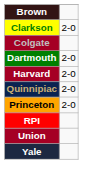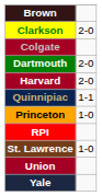 <table class="wikitable">
 <tr>
 </tr>
 <tr style="text-align:center;" bgcolor="">
 <td style="background:#321414;color:white"><strong>Brown</strong></td>
 <td></td>
 </tr>
 <tr style="text-align:center;" bgcolor="">
 <td style="background:yellow;color:green"><strong>Clarkson</strong></td>
 <td>2-0</td>
 </tr>
 <tr style="text-align:center;" bgcolor="">
 <td style="background:#a50024;color:silver"><strong>Colgate</strong></td>
 <td></td>
 </tr>
 <tr style="text-align:center;" bgcolor="">
 <td style="background:green;color:white"><strong>Dartmouth</strong></td>
 <td>2-0</td>
 </tr>
 <tr style="text-align:center;" bgcolor="">
 <td style="background:#a50024;color:#fff;"><strong>Harvard</strong></td>
 <td>2-0</td>
 </tr>
 <tr style="text-align:center;" bgcolor="">
 <td style="background:#0a2351;color: #c9b074"><strong>Quinnipiac</strong></td>
-<td>2-0</td>
+<td>1-1</td>
 </tr>
 <tr style="text-align:center;" bgcolor="">
 <td style="background:orange;color:black"><strong>Princeton</strong></td>
-<td>2-0</td>
+<td>1-0</td>
 </tr>
 <tr style="text-align:center;" bgcolor="">
 <td style="background:red;color:white"><strong>RPI</strong></td>
 <td></td>
+</tr>
+<tr style="text-align:center;" bgcolor="">
+<td style="background:#733d1a;color:white"><strong>St. Lawrence</strong></td>
+<td>1-0</td>
 </tr>
 <tr style="text-align:center;" bgcolor="">
 <td style="background:#a50024;color:#fff;"><strong>Union</strong></td>
 <td></td>
 </tr>
 <tr style="text-align:center;" bgcolor="">
 <td style="background:#1c2841;color:white"><strong>Yale</strong></td>
 <td></td>
 </tr>
 </table>
